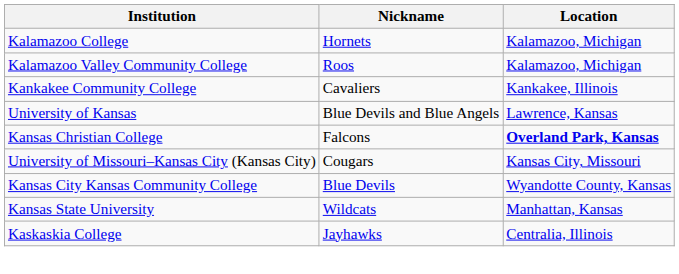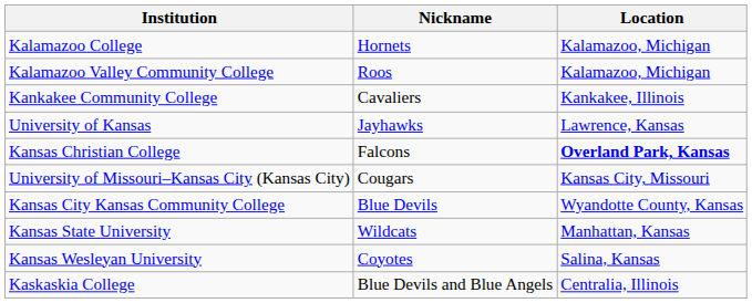 <table class="wikitable">
 <tr>
 <th>Institution</th>
 <th>Nickname</th>
 <th>Location</th>
 </tr>
 <tr>
 <td><a href='#'>Kalamazoo College</a></td>
 <td><a href='#'>Hornets</a></td>
 <td><a href='#'>Kalamazoo, Michigan</a></td>
 </tr>
 <tr>
 <td><a href='#'>Kalamazoo Valley Community College</a></td>
 <td><a href='#'>Roos</a></td>
 <td><a href='#'>Kalamazoo, Michigan</a></td>
 </tr>
 <tr>
 <td><a href='#'>Kankakee Community College</a></td>
 <td>Cavaliers</td>
 <td><a href='#'>Kankakee, Illinois</a></td>
 </tr>
 <tr>
 <td><a href='#'>University of Kansas</a></td>
-<td>Blue Devils and Blue Angels</td>
+<td><a href='#'>Jayhawks</a></td>
 <td><a href='#'>Lawrence, Kansas</a></td>
 </tr>
 <tr>
 <td><a href='#'>Kansas Christian College</a></td>
 <td>Falcons</td>
 <td><strong><a href='#'>Overland Park, Kansas</a></strong></td>
 </tr>
 <tr>
 <td><a href='#'>University of Missouri–Kansas City</a> (Kansas City)</td>
 <td>Cougars</td>
 <td><a href='#'>Kansas City, Missouri</a></td>
 </tr>
 <tr>
 <td><a href='#'>Kansas City Kansas Community College</a></td>
 <td><a href='#'>Blue Devils</a></td>
 <td><a href='#'>Wyandotte County, Kansas</a></td>
 </tr>
 <tr>
 <td><a href='#'>Kansas State University</a></td>
 <td><a href='#'>Wildcats</a></td>
 <td><a href='#'>Manhattan, Kansas</a></td>
 </tr>
 <tr>
+<td><a href='#'>Kansas Wesleyan University</a></td>
+<td><a href='#'>Coyotes</a></td>
+<td><a href='#'>Salina, Kansas</a></td>
+</tr>
+<tr>
 <td><a href='#'>Kaskaskia College</a></td>
-<td><a href='#'>Jayhawks</a></td>
+<td>Blue Devils and Blue Angels</td>
 <td><a href='#'>Centralia, Illinois</a></td>
 </tr>
 </table>
